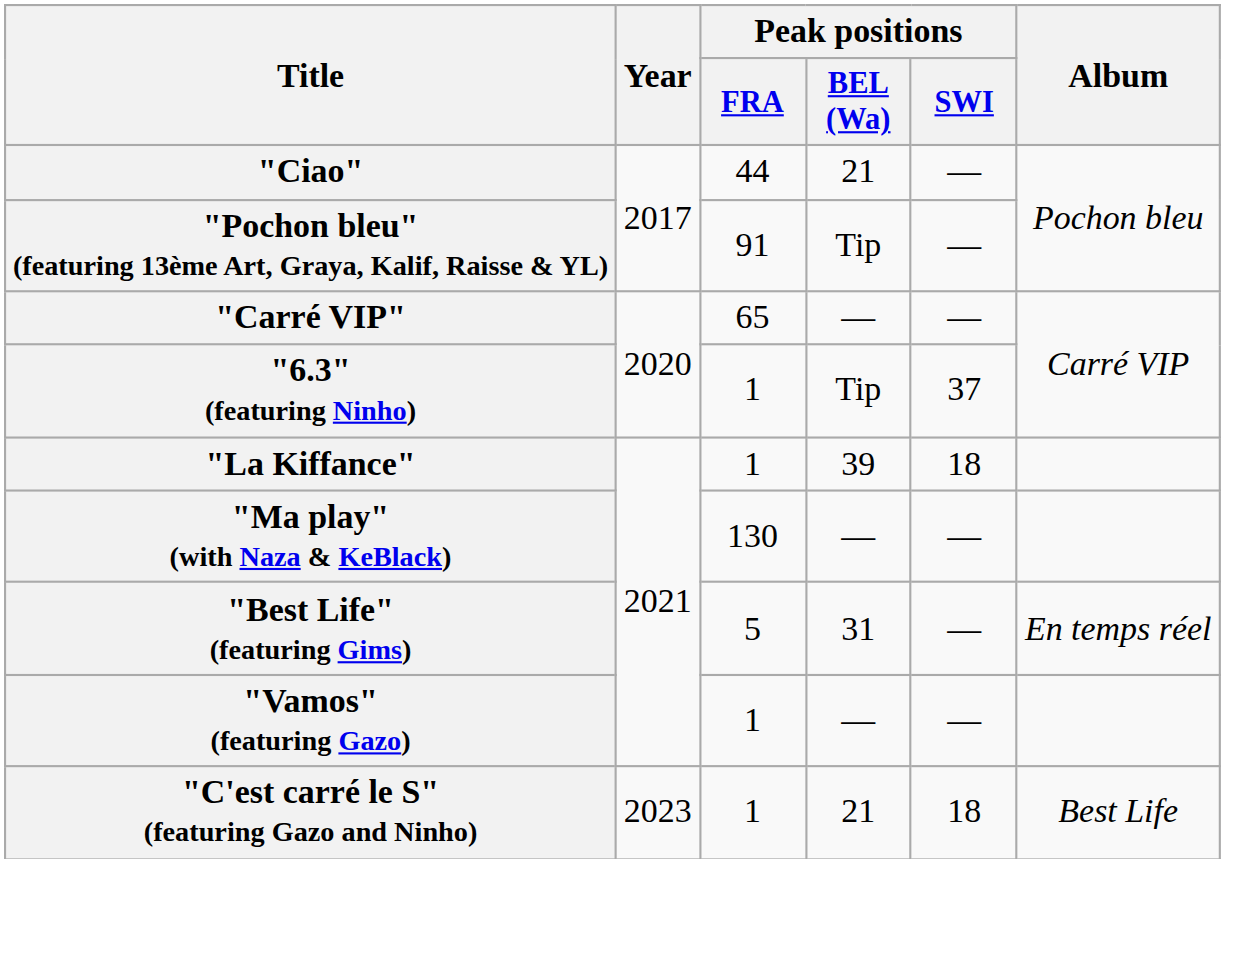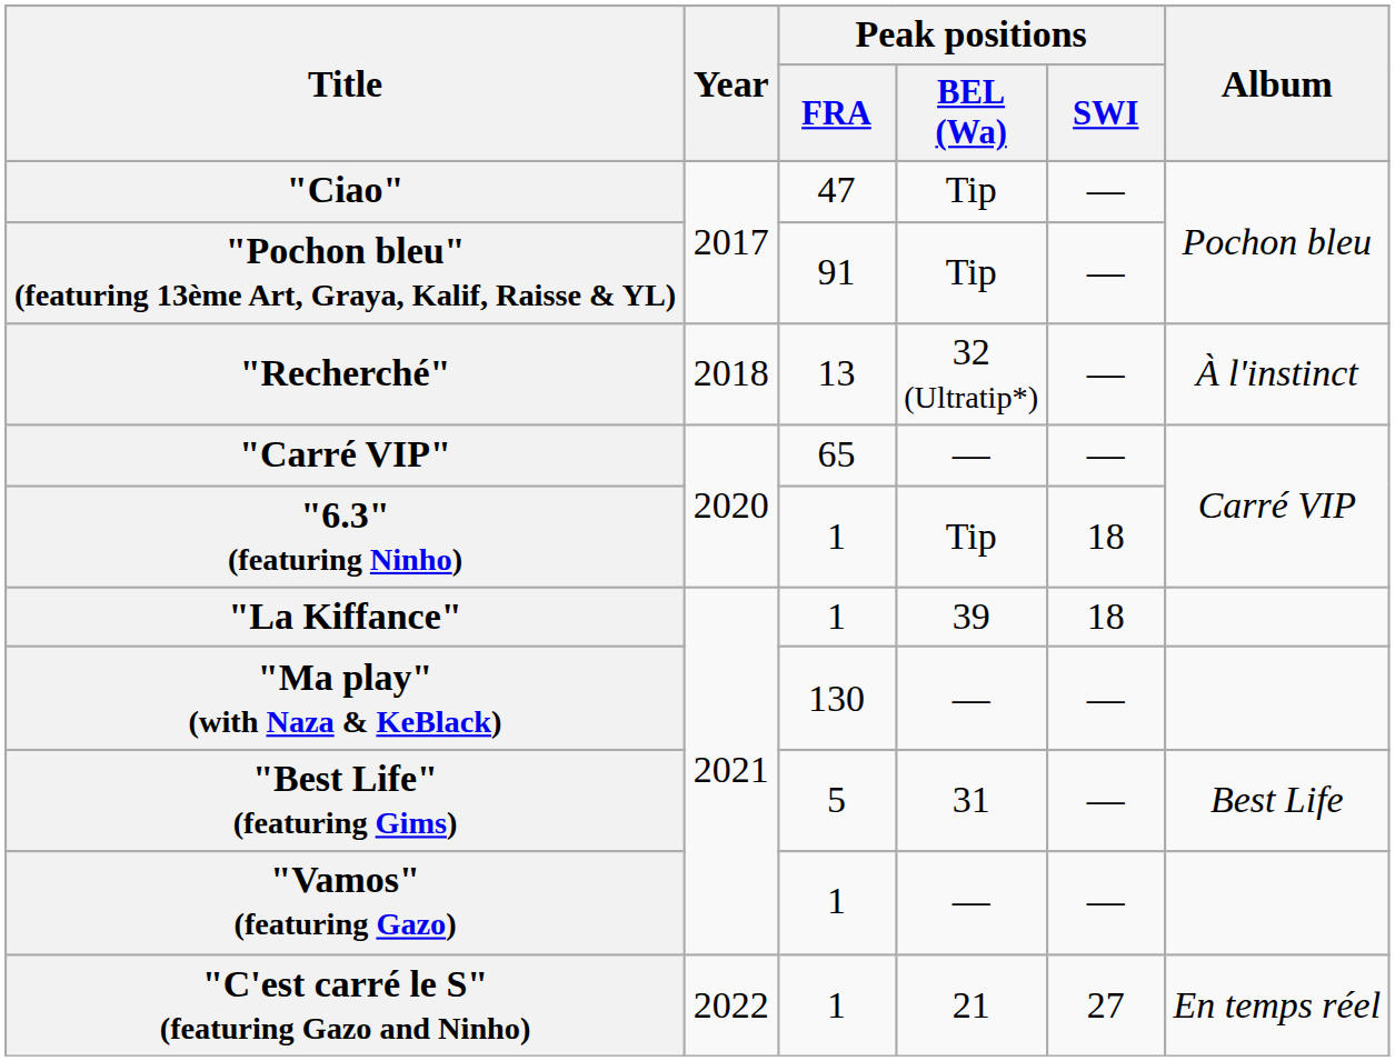 <table class="wikitable plainrowheaders" style="text-align:center">
 <tr>
 <th scope="col" rowspan="2">Title</th>
 <th scope="col" rowspan="2">Year</th>
 <th scope="col" colspan="3">Peak positions</th>
 <th scope="col" rowspan="2">Album</th>
 </tr>
 <tr>
 <th scope="col" style="width:3em;font-size:90%;"><a href='#'>FRA</a><br></th>
 <th scope="col" style="width:3em;font-size:90%;"><a href='#'>BEL <br>(Wa)</a><br></th>
 <th scope="col" style="width:3em;font-size:90%;"><a href='#'>SWI</a><br></th>
 </tr>
 <tr>
 <th scope="row">"Ciao"</th>
 <td rowspan=2>2017</td>
-<td>44</td>
-<td>21</td>
+<td>47</td>
+<td>Tip</td>
 <td>—</td>
 <td rowspan=2><em>Pochon bleu</em></td>
 </tr>
 <tr>
 <th scope="row">"Pochon bleu"<br><small>(featuring 13ème Art, Graya, Kalif, Raisse & YL)</small></th>
 <td>91</td>
 <td>Tip</td>
 <td>—</td>
+</tr>
+<tr>
+<th scope="row">"Recherché"</th>
+<td>2018</td>
+<td>13</td>
+<td>32<br><small>(Ultratip*)</small></td>
+<td>—</td>
+<td><em>À l'instinct</em></td>
 </tr>
 <tr>
 <th scope="row">"Carré VIP"</th>
 <td rowspan=2>2020</td>
 <td>65</td>
 <td>—</td>
 <td>—</td>
 <td rowspan=2><em>Carré VIP</em></td>
 </tr>
 <tr>
 <th scope="row">"6.3"<br><small>(featuring <a href='#'>Ninho</a>)</small></th>
 <td>1</td>
 <td>Tip</td>
-<td>37</td>
+<td>18</td>
 </tr>
 <tr>
 <th scope="row">"La Kiffance"</th>
 <td rowspan=4>2021</td>
 <td>1</td>
 <td>39</td>
 <td>18</td>
 <td></td>
 </tr>
 <tr>
 <th scope="row">"Ma play"<br><small>(with <a href='#'>Naza</a> & <a href='#'>KeBlack</a>)</small></th>
 <td>130</td>
 <td>—</td>
 <td>—</td>
 <td></td>
 </tr>
 <tr>
 <th scope="row">"Best Life" <br><small>(featuring <a href='#'>Gims</a>)</small></th>
 <td>5</td>
 <td>31</td>
 <td>—</td>
-<td><em>En temps réel</em></td>
+<td><em>Best Life</em></td>
 </tr>
 <tr>
 <th scope="row">"Vamos" <br><small>(featuring <a href='#'>Gazo</a>)</small></th>
 <td>1</td>
 <td>—</td>
 <td>—</td>
 </tr>
 <tr>
 <th scope="row">"C'est carré le S"<br><small>(featuring Gazo and Ninho)</small></th>
-<td>2023</td>
+<td>2022</td>
 <td>1</td>
 <td>21</td>
-<td>18</td>
-<td><em>Best Life</em></td>
+<td>27</td>
+<td><em>En temps réel</em></td>
 </tr>
 </table>
